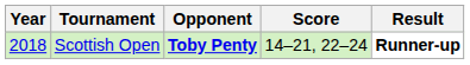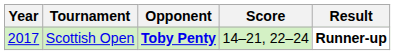 <table class="sortable wikitable" style="font-size: 90%;">
 <tr>
 <th>Year</th>
 <th>Tournament</th>
 <th>Opponent</th>
 <th>Score</th>
 <th>Result</th>
 </tr>
 <tr style="background:#D4F1C5">
-<td align="center"><a href='#'>2018</a></td>
+<td align="center"><a href='#'>2017</a></td>
 <td align="left"><a href='#'>Scottish Open</a></td>
 <td align="left"><strong> <a href='#'>Toby Penty</a></strong></td>
 <td align="left">14–21, 22–24</td>
 <td style="text-align:left; background:white"> <strong>Runner-up</strong></td>
 </tr>
 </table>
